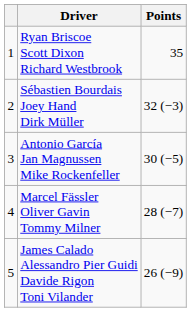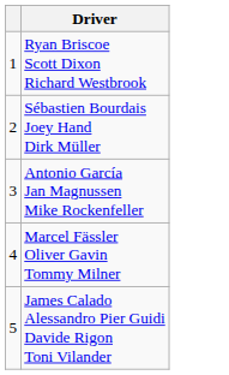 <table class="wikitable" style="font-size: 95%;">
 <tr>
 <th scope="col"></th>
 <th scope="col">Driver</th>
-<th scope="col">Points</th>
 </tr>
 <tr>
 <td align=center>1</td>
 <td> <a href='#'>Ryan Briscoe</a><br> <a href='#'>Scott Dixon</a><br> <a href='#'>Richard Westbrook</a></td>
-<td align=right>35</td>
 </tr>
 <tr>
 <td align=center>2</td>
 <td> <a href='#'>Sébastien Bourdais</a><br> <a href='#'>Joey Hand</a><br> <a href='#'>Dirk Müller</a></td>
-<td align=right>32 (−3)</td>
 </tr>
 <tr>
 <td align=center>3</td>
 <td> <a href='#'>Antonio García</a><br> <a href='#'>Jan Magnussen</a><br> <a href='#'>Mike Rockenfeller</a></td>
-<td align=right>30 (−5)</td>
 </tr>
 <tr>
 <td align=center>4</td>
 <td> <a href='#'>Marcel Fässler</a><br> <a href='#'>Oliver Gavin</a><br> <a href='#'>Tommy Milner</a></td>
-<td align=right>28 (−7)</td>
 </tr>
 <tr>
 <td align=center>5</td>
 <td> <a href='#'>James Calado</a><br> <a href='#'>Alessandro Pier Guidi</a><br> <a href='#'>Davide Rigon</a><br> <a href='#'>Toni Vilander</a></td>
-<td align=right>26 (−9)</td>
 </tr>
 </table>
